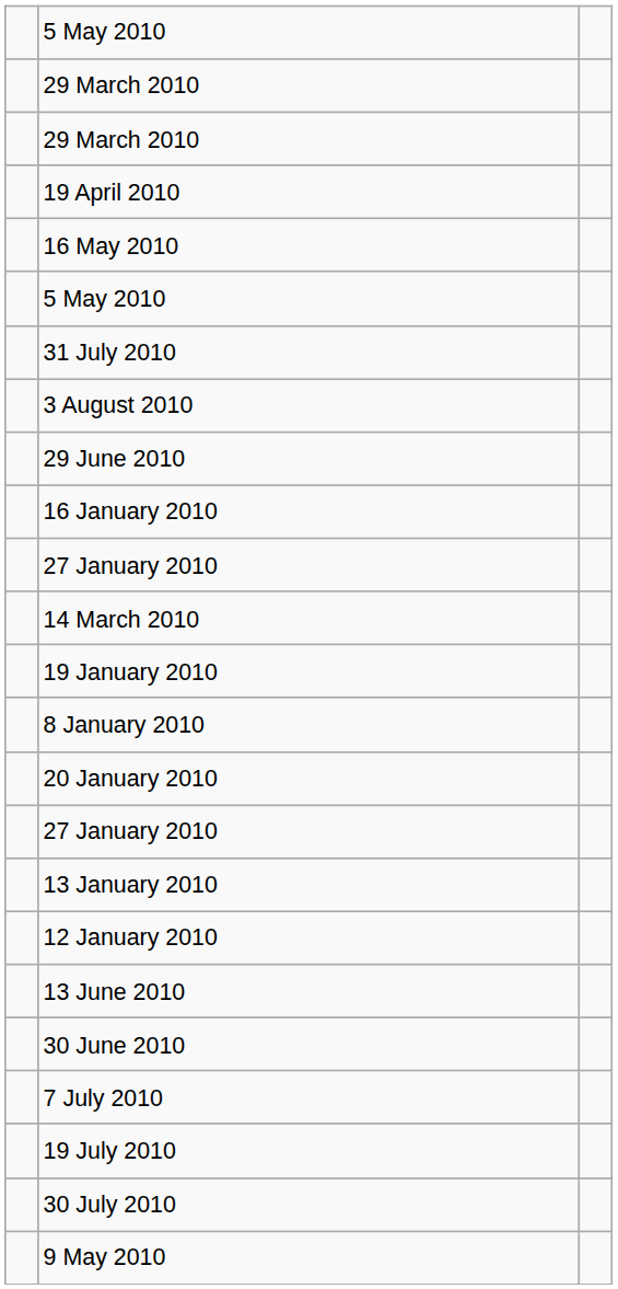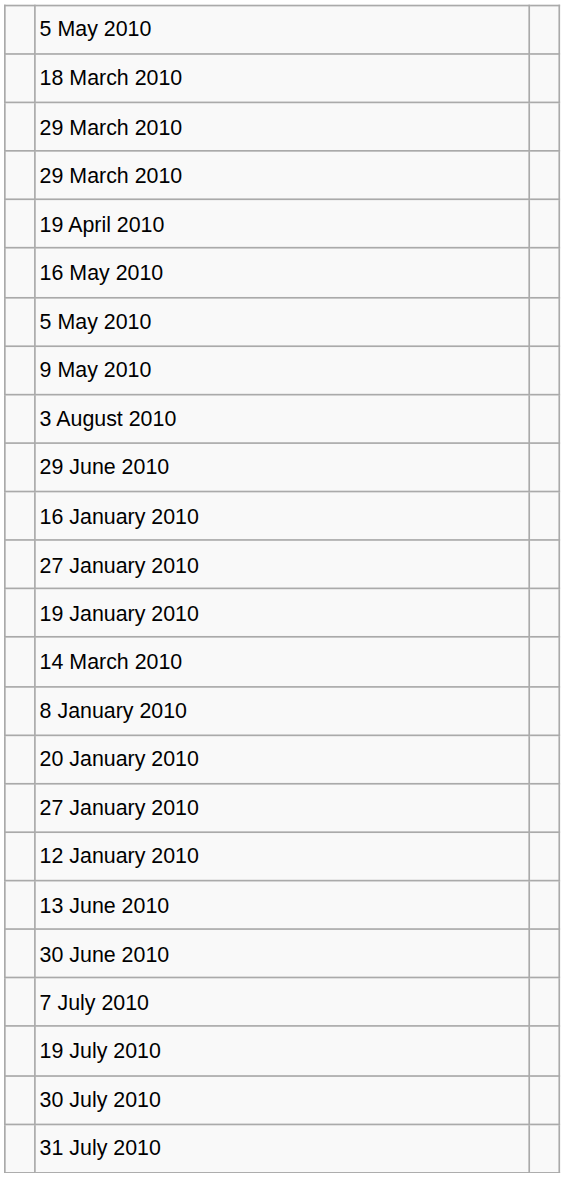 <table class="wikitable" style="font-size: 80%; float: left; width: 26em; margin-right: 1em; height: 700px">
 <tr>
 <td></td>
 <td>5 May 2010</td>
+<td></td>
+</tr>
+<tr>
+<td></td>
+<td>18 March 2010</td>
 <td></td>
 </tr>
 <tr>
 <td></td>
 <td>29 March 2010</td>
 <td></td>
 </tr>
 <tr>
 <td></td>
 <td>29 March 2010</td>
 <td></td>
 </tr>
 <tr>
 <td></td>
 <td>19 April 2010</td>
 <td></td>
 </tr>
 <tr>
 <td></td>
 <td>16 May 2010</td>
 <td></td>
 </tr>
 <tr>
 <td></td>
 <td>5 May 2010</td>
 <td></td>
 </tr>
 <tr>
 <td></td>
-<td>31 July 2010</td>
+<td>9 May 2010</td>
 <td></td>
 </tr>
 <tr>
 <td></td>
 <td>3 August 2010</td>
 <td></td>
 </tr>
 <tr>
 <td></td>
 <td>29 June 2010</td>
 <td></td>
 </tr>
 <tr>
 <td></td>
 <td>16 January 2010</td>
 <td></td>
 </tr>
 <tr>
 <td></td>
 <td>27 January 2010</td>
 <td></td>
 </tr>
 <tr>
 <td></td>
-<td>14 March 2010</td>
+<td>19 January 2010</td>
 <td></td>
 </tr>
 <tr>
 <td></td>
-<td>19 January 2010</td>
+<td>14 March 2010</td>
 <td></td>
 </tr>
 <tr>
 <td></td>
 <td>8 January 2010</td>
 <td></td>
 </tr>
 <tr>
 <td></td>
 <td>20 January 2010</td>
 <td></td>
 </tr>
 <tr>
 <td></td>
 <td>27 January 2010</td>
-<td></td>
-</tr>
-<tr>
-<td></td>
-<td>13 January 2010</td>
 <td></td>
 </tr>
 <tr>
 <td></td>
 <td>12 January 2010</td>
 <td></td>
 </tr>
 <tr>
 <td></td>
 <td>13 June 2010</td>
 <td></td>
 </tr>
 <tr>
 <td></td>
 <td>30 June 2010</td>
 <td></td>
 </tr>
 <tr>
 <td></td>
 <td>7 July 2010</td>
 <td></td>
 </tr>
 <tr>
 <td></td>
 <td>19 July 2010</td>
 <td></td>
 </tr>
 <tr>
 <td></td>
 <td>30 July 2010</td>
 <td></td>
 </tr>
 <tr>
 <td></td>
-<td>9 May 2010</td>
+<td>31 July 2010</td>
 <td></td>
 </tr>
 </table>
